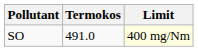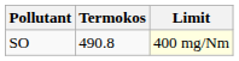 <table class="wikitable">
 <tr>
 <th>Pollutant</th>
 <th>Termokos</th>
 <th>Limit</th>
 </tr>
 <tr>
 <td>SO</td>
-<td>491.0</td>
+<td>490.8</td>
 <td style="background: lightyellow;">400 mg/Nm</td>
 </tr>
 </table>
